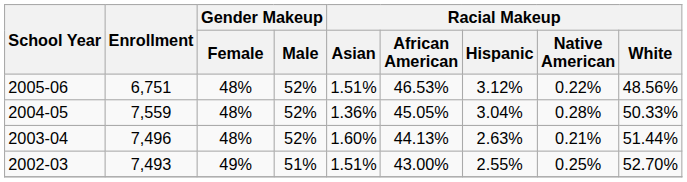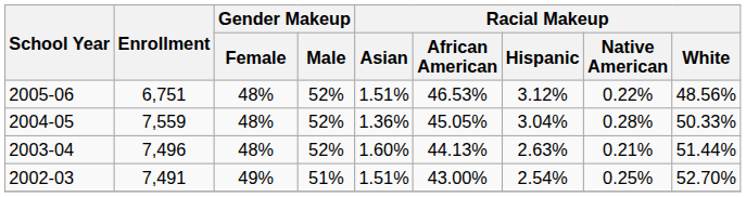 <table class="wikitable" style="font-size: 95%;">
 <tr>
 <th rowspan="2">School Year</th>
 <th rowspan="2">Enrollment</th>
 <th colspan="2">Gender Makeup</th>
 <th colspan="5">Racial Makeup</th>
 </tr>
 <tr>
 <th>Female</th>
 <th>Male</th>
 <th>Asian</th>
 <th>African <br>American</th>
 <th>Hispanic</th>
 <th>Native <br>American</th>
 <th>White</th>
 </tr>
 <tr>
 <td align="left">2005-06</td>
 <td align="center">6,751</td>
 <td align="center">48%</td>
 <td align="center">52%</td>
 <td align="center">1.51%</td>
 <td align="center">46.53%</td>
 <td align="center">3.12%</td>
 <td align="center">0.22%</td>
 <td align="center">48.56%</td>
 </tr>
 <tr>
 <td align="left">2004-05</td>
 <td align="center">7,559</td>
 <td align="center">48%</td>
 <td align="center">52%</td>
 <td align="center">1.36%</td>
 <td align="center">45.05%</td>
 <td align="center">3.04%</td>
 <td align="center">0.28%</td>
 <td align="center">50.33%</td>
 </tr>
 <tr>
 <td align="left">2003-04</td>
 <td align="center">7,496</td>
 <td align="center">48%</td>
 <td align="center">52%</td>
 <td align="center">1.60%</td>
 <td align="center">44.13%</td>
 <td align="center">2.63%</td>
 <td align="center">0.21%</td>
 <td align="center">51.44%</td>
 </tr>
 <tr>
 <td align="left">2002-03</td>
-<td align="center">7,493</td>
+<td align="center">7,491</td>
 <td align="center">49%</td>
 <td align="center">51%</td>
 <td align="center">1.51%</td>
 <td align="center">43.00%</td>
-<td align="center">2.55%</td>
+<td align="center">2.54%</td>
 <td align="center">0.25%</td>
 <td align="center">52.70%</td>
 </tr>
 <tr>
 </tr>
 </table>
